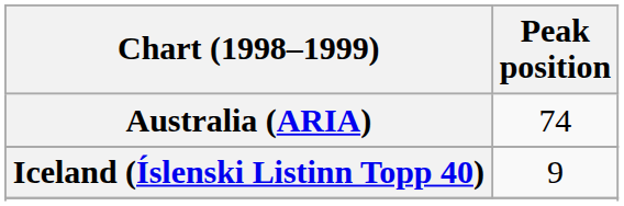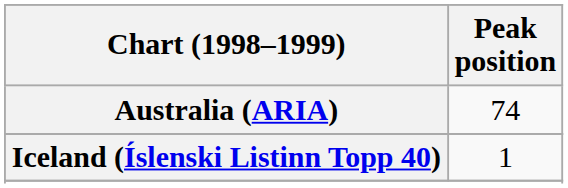 <table class="wikitable sortable plainrowheaders" style="text-align:center">
 <tr>
 <th>Chart (1998–1999)</th>
 <th>Peak<br>position</th>
 </tr>
 <tr>
 <th scope="row">Australia (<a href='#'>ARIA</a>)</th>
 <td>74</td>
 </tr>
 <tr>
 </tr>
 <tr>
 </tr>
 <tr>
 <th scope="row">Iceland (<a href='#'>Íslenski Listinn Topp 40</a>)</th>
-<td>9</td>
+<td>1</td>
 </tr>
 <tr>
 </tr>
 <tr>
 </tr>
 <tr>
 </tr>
 <tr>
 </tr>
 <tr>
 </tr>
 </table>
